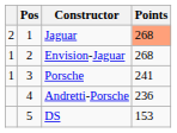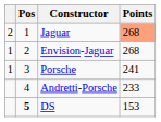 <table class="wikitable" style="font-size: 85%;">
 <tr>
 <th></th>
 <th>Pos</th>
 <th>Constructor</th>
 <th>Points</th>
 </tr>
 <tr>
 <td align="left"> 2</td>
 <td align="center">1</td>
 <td> <a href='#'>Jaguar</a></td>
 <td align="left" style="background: lightsalmon;">268</td>
 </tr>
 <tr>
 <td align="left"> 1</td>
 <td align="center">2</td>
 <td> <a href='#'>Envision</a>-<a href='#'>Jaguar</a></td>
 <td align="left">268</td>
 </tr>
 <tr>
 <td align="left"> 1</td>
 <td align="center">3</td>
 <td> <a href='#'>Porsche</a></td>
 <td align="left">241</td>
 </tr>
 <tr>
 <td align="left"></td>
 <td align="center">4</td>
 <td> <a href='#'>Andretti</a>-<a href='#'>Porsche</a></td>
-<td align="left">236</td>
+<td align="left">233</td>
 </tr>
 <tr>
 <td align="left"></td>
-<td align="center">5</td>
+<td align="center"><strong>5</strong></td>
 <td> <a href='#'>DS</a></td>
 <td align="left">153</td>
 </tr>
 </table>
